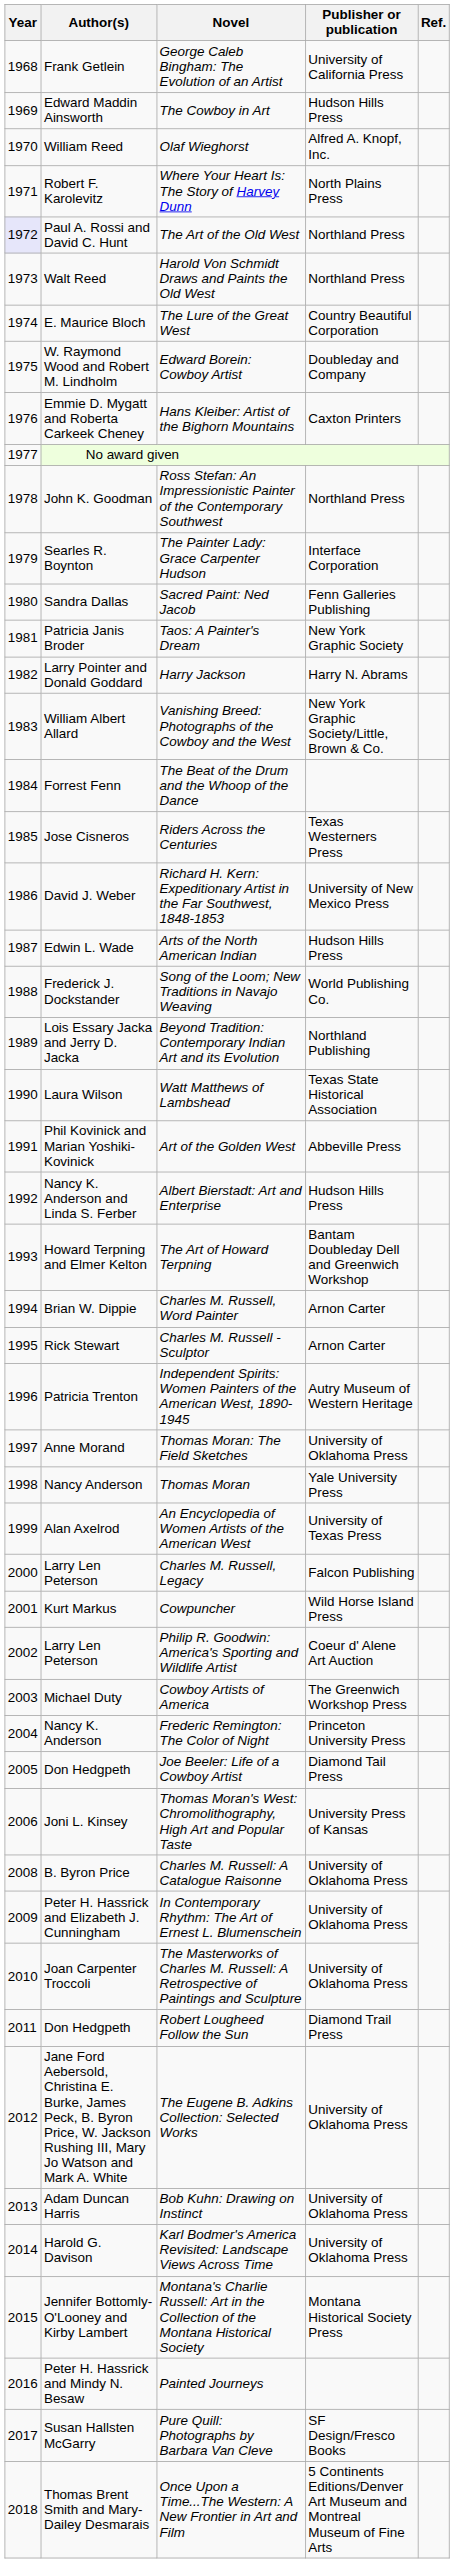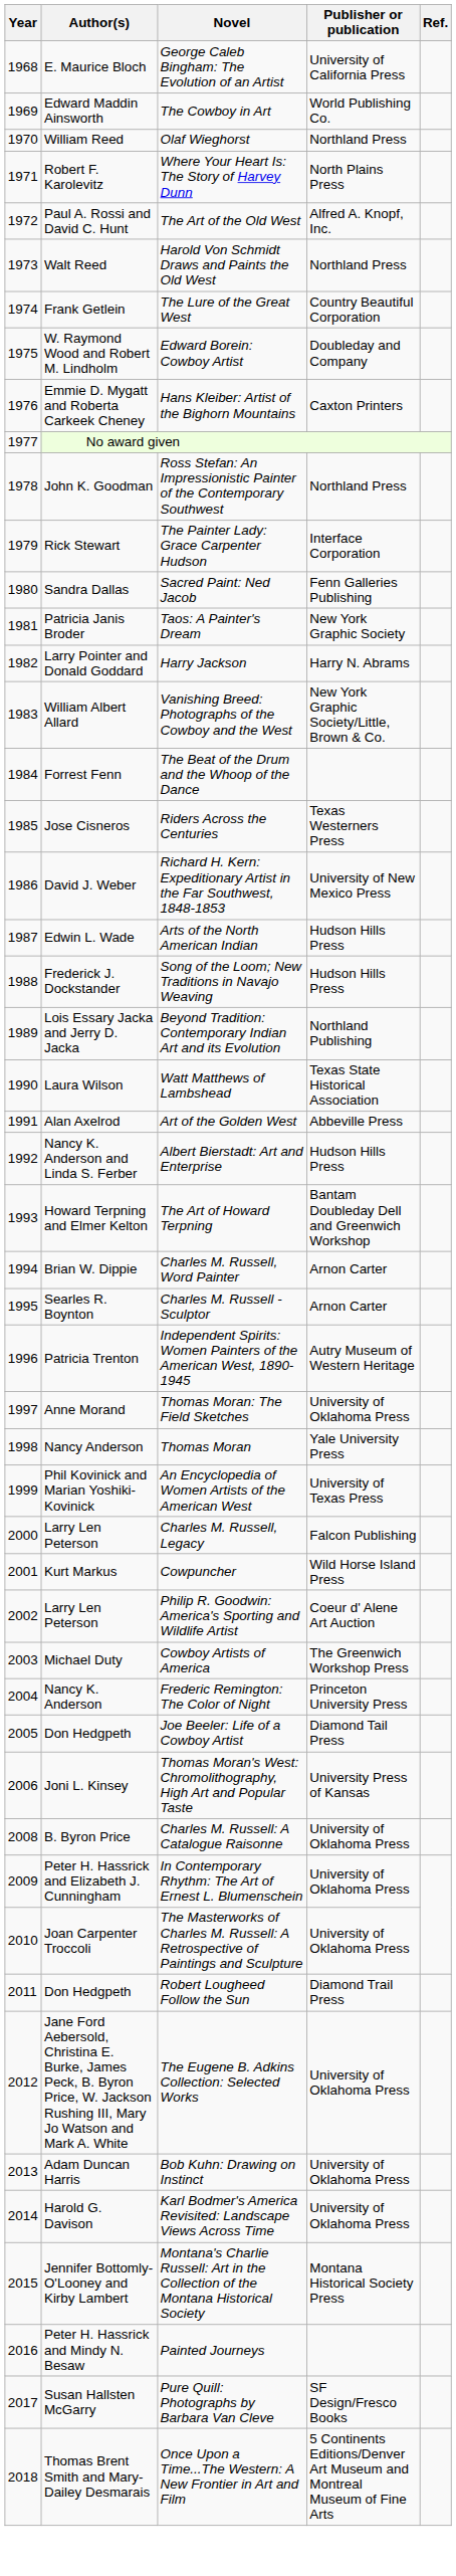 <table class="sortable wikitable" width="85%" cellpadding="5" style="margin: 1em auto 1em auto">
 <tr>
 <th width="7%" scope="col">Year</th>
 <th width="28%" scope="col">Author(s)</th>
 <th width="35%" scope="col">Novel</th>
 <th width="26%" scope="col">Publisher or publication</th>
 <th width="4%" scope="col" class="unsortable">Ref.</th>
 </tr>
 <tr>
 <td>1968</td>
-<td>Frank Getlein</td>
+<td>E. Maurice Bloch</td>
 <td><em>George Caleb Bingham: The Evolution of an Artist</em></td>
 <td>University of California Press</td>
 <td></td>
 </tr>
 <tr>
 <td>1969</td>
 <td>Edward Maddin Ainsworth</td>
 <td><em>The Cowboy in Art</em></td>
-<td>Hudson Hills Press</td>
+<td>World Publishing Co.</td>
 <td></td>
 </tr>
 <tr>
 <td>1970</td>
 <td>William Reed</td>
 <td><em>Olaf Wieghorst</em></td>
-<td>Alfred A. Knopf, Inc.</td>
+<td>Northland Press</td>
 <td></td>
 </tr>
 <tr>
 <td>1971</td>
 <td>Robert F. Karolevitz</td>
 <td><em>Where Your Heart Is: The Story of <a href='#'>Harvey Dunn</a></em></td>
 <td>North Plains Press</td>
 <td></td>
 </tr>
 <tr>
-<td style="background: lavender;">1972</td>
+<td>1972</td>
 <td>Paul A. Rossi and David C. Hunt</td>
 <td><em>The Art of the Old West</em></td>
-<td>Northland Press</td>
+<td>Alfred A. Knopf, Inc.</td>
 <td></td>
 </tr>
 <tr>
 <td>1973</td>
 <td>Walt Reed</td>
 <td><em>Harold Von Schmidt Draws and Paints the Old West</em></td>
 <td>Northland Press</td>
 <td></td>
 </tr>
 <tr>
 <td>1974</td>
-<td>E. Maurice Bloch</td>
+<td>Frank Getlein</td>
 <td><em>The Lure of the Great West</em></td>
 <td>Country Beautiful Corporation</td>
 <td></td>
 </tr>
 <tr>
 <td>1975</td>
 <td>W. Raymond Wood and Robert M. Lindholm</td>
 <td><em>Edward Borein: Cowboy Artist</em></td>
 <td>Doubleday and Company</td>
 <td></td>
 </tr>
 <tr>
 <td>1976</td>
 <td>Emmie D. Mygatt and Roberta Carkeek Cheney</td>
 <td><em>Hans Kleiber: Artist of the Bighorn Mountains</em></td>
 <td>Caxton Printers</td>
 <td></td>
 </tr>
 <tr>
 <td>1977</td>
 <td colspan="4" style="background-color:#EFD; padding-left:10%" data-sort-value="?">No award given</td>
 </tr>
 <tr>
 <td>1978</td>
 <td>John K. Goodman</td>
 <td><em>Ross Stefan: An Impressionistic Painter of the Contemporary Southwest</em></td>
 <td>Northland Press</td>
 <td></td>
 </tr>
 <tr>
 <td>1979</td>
-<td>Searles R. Boynton</td>
+<td>Rick Stewart</td>
 <td><em>The Painter Lady: Grace Carpenter Hudson</em></td>
 <td>Interface Corporation</td>
 <td></td>
 </tr>
 <tr>
 <td>1980</td>
 <td>Sandra Dallas</td>
 <td><em>Sacred Paint: Ned Jacob</em></td>
 <td>Fenn Galleries Publishing</td>
 <td></td>
 </tr>
 <tr>
 <td>1981</td>
 <td>Patricia Janis Broder</td>
 <td><em>Taos: A Painter's Dream</em></td>
 <td>New York Graphic Society</td>
 <td></td>
 </tr>
 <tr>
 <td>1982</td>
 <td>Larry Pointer and Donald Goddard</td>
 <td><em>Harry Jackson</em></td>
 <td>Harry N. Abrams</td>
 <td></td>
 </tr>
 <tr>
 <td>1983</td>
 <td>William Albert Allard</td>
 <td><em>Vanishing Breed: Photographs of the Cowboy and the West</em></td>
 <td>New York Graphic Society/Little, Brown & Co.</td>
 <td></td>
 </tr>
 <tr>
 <td>1984</td>
 <td>Forrest Fenn</td>
 <td><em>The Beat of the Drum and the Whoop of the Dance</em></td>
 <td></td>
 </tr>
 <tr>
 <td>1985</td>
 <td>Jose Cisneros</td>
 <td><em>Riders Across the Centuries</em></td>
 <td>Texas Westerners Press</td>
 <td></td>
 </tr>
 <tr>
 <td>1986</td>
 <td>David J. Weber</td>
 <td><em>Richard H. Kern: Expeditionary Artist in the Far Southwest, 1848-1853</em></td>
 <td>University of New Mexico Press</td>
 <td></td>
 </tr>
 <tr>
 <td>1987</td>
 <td>Edwin L. Wade</td>
 <td><em>Arts of the North American Indian</em></td>
 <td>Hudson Hills Press</td>
 <td></td>
 </tr>
 <tr>
 <td>1988</td>
 <td>Frederick J. Dockstander</td>
 <td><em>Song of the Loom; New Traditions in Navajo Weaving</em></td>
-<td>World Publishing Co.</td>
+<td>Hudson Hills Press</td>
 <td></td>
 </tr>
 <tr>
 <td>1989</td>
 <td>Lois Essary Jacka and Jerry D. Jacka</td>
 <td><em>Beyond Tradition: Contemporary Indian Art and its Evolution</em></td>
 <td>Northland Publishing</td>
 <td></td>
 </tr>
 <tr>
 <td>1990</td>
 <td>Laura Wilson</td>
 <td><em>Watt Matthews of Lambshead</em></td>
 <td>Texas State Historical Association</td>
 <td></td>
 </tr>
 <tr>
 <td>1991</td>
-<td>Phil Kovinick and Marian Yoshiki-Kovinick</td>
+<td>Alan Axelrod</td>
 <td><em>Art of the Golden West</em></td>
 <td>Abbeville Press</td>
 <td></td>
 </tr>
 <tr>
 <td>1992</td>
 <td>Nancy K. Anderson and Linda S. Ferber</td>
 <td><em>Albert Bierstadt: Art and Enterprise</em></td>
 <td>Hudson Hills Press</td>
 <td></td>
 </tr>
 <tr>
 <td>1993</td>
 <td>Howard Terpning and Elmer Kelton</td>
 <td><em>The Art of Howard Terpning</em></td>
 <td>Bantam Doubleday Dell and Greenwich Workshop</td>
 <td></td>
 </tr>
 <tr>
 <td>1994</td>
 <td>Brian W. Dippie</td>
 <td><em>Charles M. Russell, Word Painter</em></td>
 <td>Arnon Carter</td>
 <td></td>
 </tr>
 <tr>
 <td>1995</td>
-<td>Rick Stewart</td>
+<td>Searles R. Boynton</td>
 <td><em>Charles M. Russell - Sculptor</em></td>
 <td>Arnon Carter</td>
 <td></td>
 </tr>
 <tr>
 <td>1996</td>
 <td>Patricia Trenton</td>
 <td><em>Independent Spirits: Women Painters of the American West, 1890-1945</em></td>
 <td>Autry Museum of Western Heritage</td>
 <td></td>
 </tr>
 <tr>
 <td>1997</td>
 <td>Anne Morand</td>
 <td><em>Thomas Moran: The Field Sketches</em></td>
 <td>University of Oklahoma Press</td>
 <td></td>
 </tr>
 <tr>
 <td>1998</td>
 <td>Nancy Anderson</td>
 <td><em>Thomas Moran</em></td>
 <td>Yale University Press</td>
 <td></td>
 </tr>
 <tr>
 <td>1999</td>
-<td>Alan Axelrod</td>
+<td>Phil Kovinick and Marian Yoshiki-Kovinick</td>
 <td><em>An Encyclopedia of Women Artists of the American West</em></td>
 <td>University of Texas Press</td>
 </tr>
 <tr>
 <td>2000</td>
 <td>Larry Len Peterson</td>
 <td><em>Charles M. Russell, Legacy</em></td>
 <td>Falcon Publishing</td>
 <td></td>
 </tr>
 <tr>
 <td>2001</td>
 <td>Kurt Markus</td>
 <td><em>Cowpuncher</em></td>
 <td>Wild Horse Island Press</td>
 <td></td>
 </tr>
 <tr>
 <td>2002</td>
 <td>Larry Len Peterson</td>
 <td><em>Philip R. Goodwin: America's Sporting and Wildlife Artist</em></td>
 <td>Coeur d' Alene Art Auction</td>
 <td></td>
 </tr>
 <tr>
 <td>2003</td>
 <td>Michael Duty</td>
 <td><em>Cowboy Artists of America</em></td>
 <td>The Greenwich Workshop Press</td>
 <td></td>
 </tr>
 <tr>
 <td>2004</td>
 <td>Nancy K. Anderson</td>
 <td><em>Frederic Remington: The Color of Night</em></td>
 <td>Princeton University Press</td>
 <td></td>
 </tr>
 <tr>
 <td>2005</td>
 <td>Don Hedgpeth</td>
 <td><em>Joe Beeler: Life of a Cowboy Artist</em></td>
 <td>Diamond Tail Press</td>
 <td></td>
 </tr>
 <tr>
 <td>2006</td>
 <td>Joni L. Kinsey</td>
 <td><em>Thomas Moran's West: Chromolithography, High Art and Popular Taste</em></td>
 <td>University Press of Kansas</td>
 <td></td>
 </tr>
 <tr>
 <td>2008</td>
 <td>B. Byron Price</td>
 <td><em>Charles M. Russell: A Catalogue Raisonne</em></td>
 <td>University of Oklahoma Press</td>
 <td></td>
 </tr>
 <tr>
 <td>2009</td>
 <td>Peter H. Hassrick and Elizabeth J. Cunningham</td>
 <td><em>In Contemporary Rhythm: The Art of Ernest L. Blumenschein</em></td>
 <td>University of Oklahoma Press</td>
 </tr>
 <tr>
 <td>2010</td>
 <td>Joan Carpenter Troccoli</td>
 <td><em>The Masterworks of Charles M. Russell: A Retrospective of Paintings and Sculpture</em></td>
 <td>University of Oklahoma Press</td>
 </tr>
 <tr>
 <td>2011</td>
 <td>Don Hedgpeth</td>
 <td><em>Robert Lougheed Follow the Sun</em></td>
 <td>Diamond Trail Press</td>
 <td></td>
 </tr>
 <tr>
 <td>2012</td>
 <td>Jane Ford Aebersold, Christina E. Burke, James Peck, B. Byron Price, W. Jackson Rushing III, Mary Jo Watson and Mark A. White</td>
 <td><em>The Eugene B. Adkins Collection: Selected Works</em></td>
 <td>University of Oklahoma Press</td>
 <td></td>
 </tr>
 <tr>
 <td>2013</td>
 <td>Adam Duncan Harris</td>
 <td><em>Bob Kuhn: Drawing on Instinct</em></td>
 <td>University of Oklahoma Press</td>
 <td></td>
 </tr>
 <tr>
 <td>2014</td>
 <td>Harold G. Davison</td>
 <td><em>Karl Bodmer's America Revisited: Landscape Views Across Time</em></td>
 <td>University of Oklahoma Press</td>
 <td></td>
 </tr>
 <tr>
 <td>2015</td>
 <td>Jennifer Bottomly-O'Looney and Kirby Lambert</td>
 <td><em>Montana's Charlie Russell: Art in the Collection of the Montana Historical Society</em></td>
 <td>Montana Historical Society Press</td>
 <td></td>
 </tr>
 <tr>
 <td>2016</td>
 <td>Peter H. Hassrick and Mindy N. Besaw</td>
 <td><em>Painted Journeys</em></td>
 <td></td>
 </tr>
 <tr>
 <td>2017</td>
 <td>Susan Hallsten McGarry</td>
 <td><em>Pure Quill: Photographs by Barbara Van Cleve</em></td>
 <td>SF Design/Fresco Books</td>
 <td></td>
 </tr>
 <tr>
 <td>2018</td>
 <td>Thomas Brent Smith and Mary-Dailey Desmarais</td>
 <td><em>Once Upon a Time...The Western: A New Frontier in Art and Film</em></td>
 <td>5 Continents Editions/Denver Art Museum and Montreal Museum of Fine Arts</td>
 </tr>
 </table>
